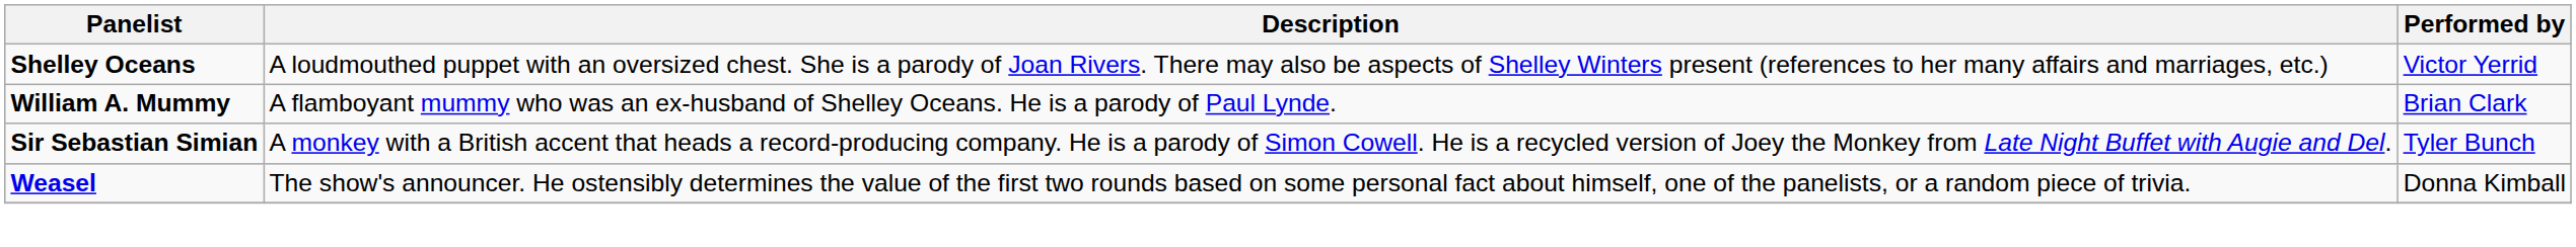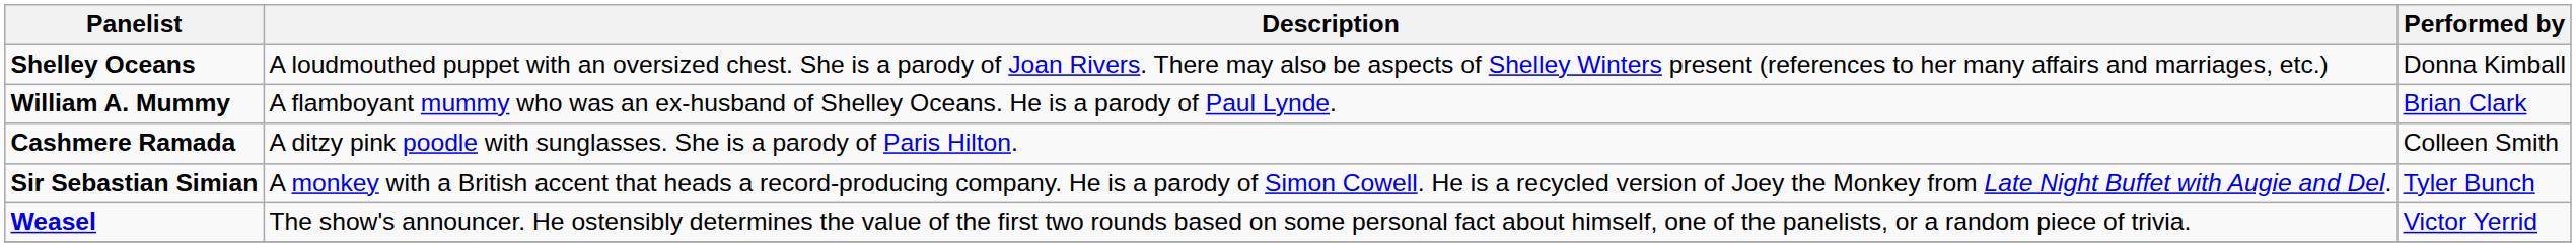 <table class="wikitable">
 <tr>
 <th>Panelist</th>
 <th>Description</th>
 <th>Performed by</th>
 </tr>
 <tr>
 <td><strong>Shelley Oceans</strong></td>
 <td>A loudmouthed puppet with an oversized chest. She is a parody of <a href='#'>Joan Rivers</a>. There may also be aspects of <a href='#'>Shelley Winters</a> present (references to her many affairs and marriages, etc.)</td>
-<td><a href='#'>Victor Yerrid</a></td>
+<td>Donna Kimball</td>
 </tr>
 <tr>
 <td><strong>William A. Mummy</strong></td>
 <td>A flamboyant <a href='#'>mummy</a> who was an ex-husband of Shelley Oceans. He is a parody of <a href='#'>Paul Lynde</a>.</td>
 <td><a href='#'>Brian Clark</a></td>
+</tr>
+<tr>
+<td><strong>Cashmere Ramada</strong></td>
+<td>A ditzy pink <a href='#'>poodle</a> with sunglasses. She is a parody of <a href='#'>Paris Hilton</a>.</td>
+<td>Colleen Smith</td>
 </tr>
 <tr>
 <td><strong>Sir Sebastian Simian</strong></td>
 <td>A <a href='#'>monkey</a> with a British accent that heads a record-producing company. He is a parody of <a href='#'>Simon Cowell</a>. He is a recycled version of Joey the Monkey from <em><a href='#'>Late Night Buffet with Augie and Del</a></em>.</td>
 <td><a href='#'>Tyler Bunch</a></td>
 </tr>
 <tr>
 <td><strong><a href='#'>Weasel</a></strong></td>
 <td>The show's announcer. He ostensibly determines the value of the first two rounds based on some personal fact about himself, one of the panelists, or a random piece of trivia.</td>
-<td>Donna Kimball</td>
+<td><a href='#'>Victor Yerrid</a></td>
 </tr>
 <tr>
 </tr>
 </table>
